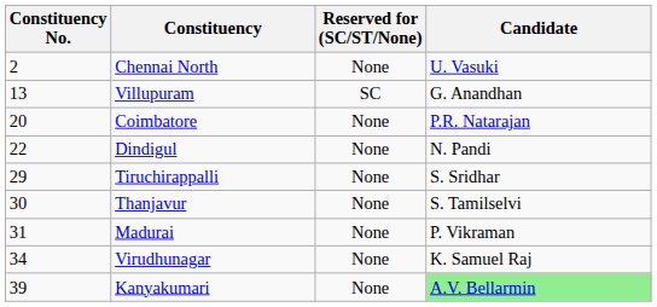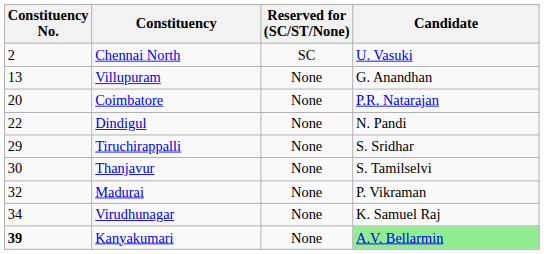 <table class= "wikitable sortable">
 <tr>
 <th>Constituency <br> No.</th>
 <th style="width:180px;">Constituency</th>
 <th>Reserved for <br> (SC/ST/None)</th>
 <th style="width:200px;">Candidate </th>
 </tr>
 <tr>
 <td>2</td>
 <td><a href='#'>Chennai North</a></td>
-<td style="text-align:center;">None</td>
+<td style="text-align:center;">SC</td>
 <td><a href='#'>U. Vasuki</a></td>
 </tr>
 <tr>
 <td>13</td>
 <td><a href='#'>Villupuram</a></td>
-<td style="text-align:center;">SC</td>
+<td style="text-align:center;">None</td>
 <td>G. Anandhan</td>
 </tr>
 <tr>
 <td>20</td>
 <td><a href='#'>Coimbatore</a></td>
 <td style="text-align:center;">None</td>
 <td><a href='#'>P.R. Natarajan</a></td>
 </tr>
 <tr>
 <td>22</td>
 <td><a href='#'>Dindigul</a></td>
 <td style="text-align:center;">None</td>
 <td>N. Pandi</td>
 </tr>
 <tr>
 <td>29</td>
 <td><a href='#'>Tiruchirappalli</a></td>
 <td style="text-align:center;">None</td>
 <td>S. Sridhar</td>
 </tr>
 <tr>
 <td>30</td>
 <td><a href='#'>Thanjavur</a></td>
 <td style="text-align:center;">None</td>
 <td>S. Tamilselvi</td>
 </tr>
 <tr>
-<td>31</td>
+<td>32</td>
 <td><a href='#'>Madurai</a></td>
 <td style="text-align:center;">None</td>
 <td>P. Vikraman</td>
 </tr>
 <tr>
 <td>34</td>
 <td><a href='#'>Virudhunagar</a></td>
 <td style="text-align:center;">None</td>
 <td>K. Samuel Raj</td>
 </tr>
 <tr>
-<td>39</td>
+<td><strong>39</strong></td>
 <td><a href='#'>Kanyakumari</a></td>
 <td style="text-align:center;">None</td>
 <td style="background: lightgreen;"><a href='#'>A.V. Bellarmin</a></td>
 </tr>
 </table>
